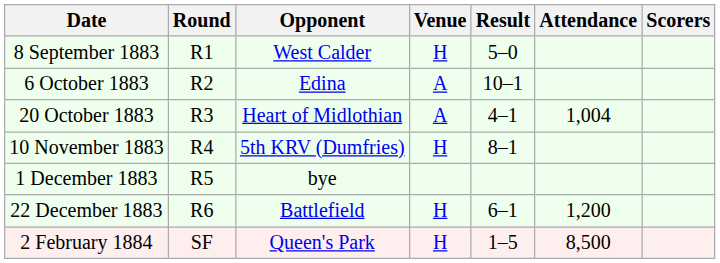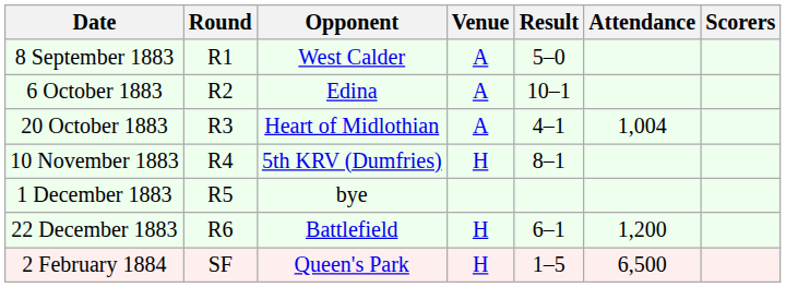 <table class="wikitable sortable" style="font-size:100%; text-align:center">
 <tr>
 <th>Date</th>
 <th>Round</th>
 <th>Opponent</th>
 <th>Venue</th>
 <th>Result</th>
 <th>Attendance</th>
 <th>Scorers</th>
 </tr>
 <tr bgcolor = "#eeffee">
 <td>8 September 1883</td>
 <td>R1</td>
 <td><a href='#'>West Calder</a></td>
-<td><a href='#'>H</a></td>
+<td><a href='#'>A</a></td>
 <td>5–0</td>
 <td></td>
 <td></td>
 </tr>
 <tr bgcolor = "#eeffee">
 <td>6 October 1883</td>
 <td>R2</td>
 <td><a href='#'>Edina</a></td>
 <td><a href='#'>A</a></td>
 <td>10–1</td>
 <td></td>
 <td></td>
 </tr>
 <tr bgcolor = "#eeffee">
 <td>20 October 1883</td>
 <td>R3</td>
 <td><a href='#'>Heart of Midlothian</a></td>
 <td><a href='#'>A</a></td>
 <td>4–1</td>
 <td>1,004</td>
 <td></td>
 </tr>
 <tr bgcolor = "#eeffee">
 <td>10 November 1883</td>
 <td>R4</td>
 <td><a href='#'>5th KRV (Dumfries)</a></td>
 <td><a href='#'>H</a></td>
 <td>8–1</td>
 <td></td>
 <td></td>
 </tr>
 <tr bgcolor = "#eeffee">
 <td>1 December 1883</td>
 <td>R5</td>
 <td>bye</td>
 <td></td>
 <td></td>
 <td></td>
 <td></td>
 </tr>
 <tr bgcolor = "#eeffee">
 <td>22 December 1883</td>
 <td>R6</td>
 <td><a href='#'>Battlefield</a></td>
 <td><a href='#'>H</a></td>
 <td>6–1</td>
 <td>1,200</td>
 <td></td>
 </tr>
 <tr bgcolor = "#ffeeee">
 <td>2 February 1884</td>
 <td>SF</td>
 <td><a href='#'>Queen's Park</a></td>
 <td><a href='#'>H</a></td>
 <td>1–5</td>
-<td>8,500</td>
+<td>6,500</td>
 <td></td>
 </tr>
 </table>
